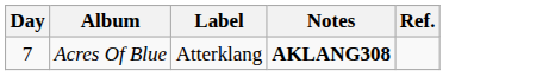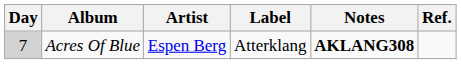 <table class="wikitable">
 <tr>
 <th>Day</th>
 <th>Album</th>
+<th>Artist</th>
 <th>Label</th>
 <th>Notes</th>
 <th>Ref.</th>
 </tr>
 <tr>
-<td rowspan="1" style="text-align:center;">7</td>
+<td rowspan="1" style="background: lightgrey; text-align:center;">7</td>
 <td><em>Acres Of Blue</em></td>
+<td><a href='#'>Espen Berg</a></td>
 <td>Atterklang</td>
 <td><strong>AKLANG308</strong></td>
 <td style="text-align:center;"></td>
 </tr>
 </table>
